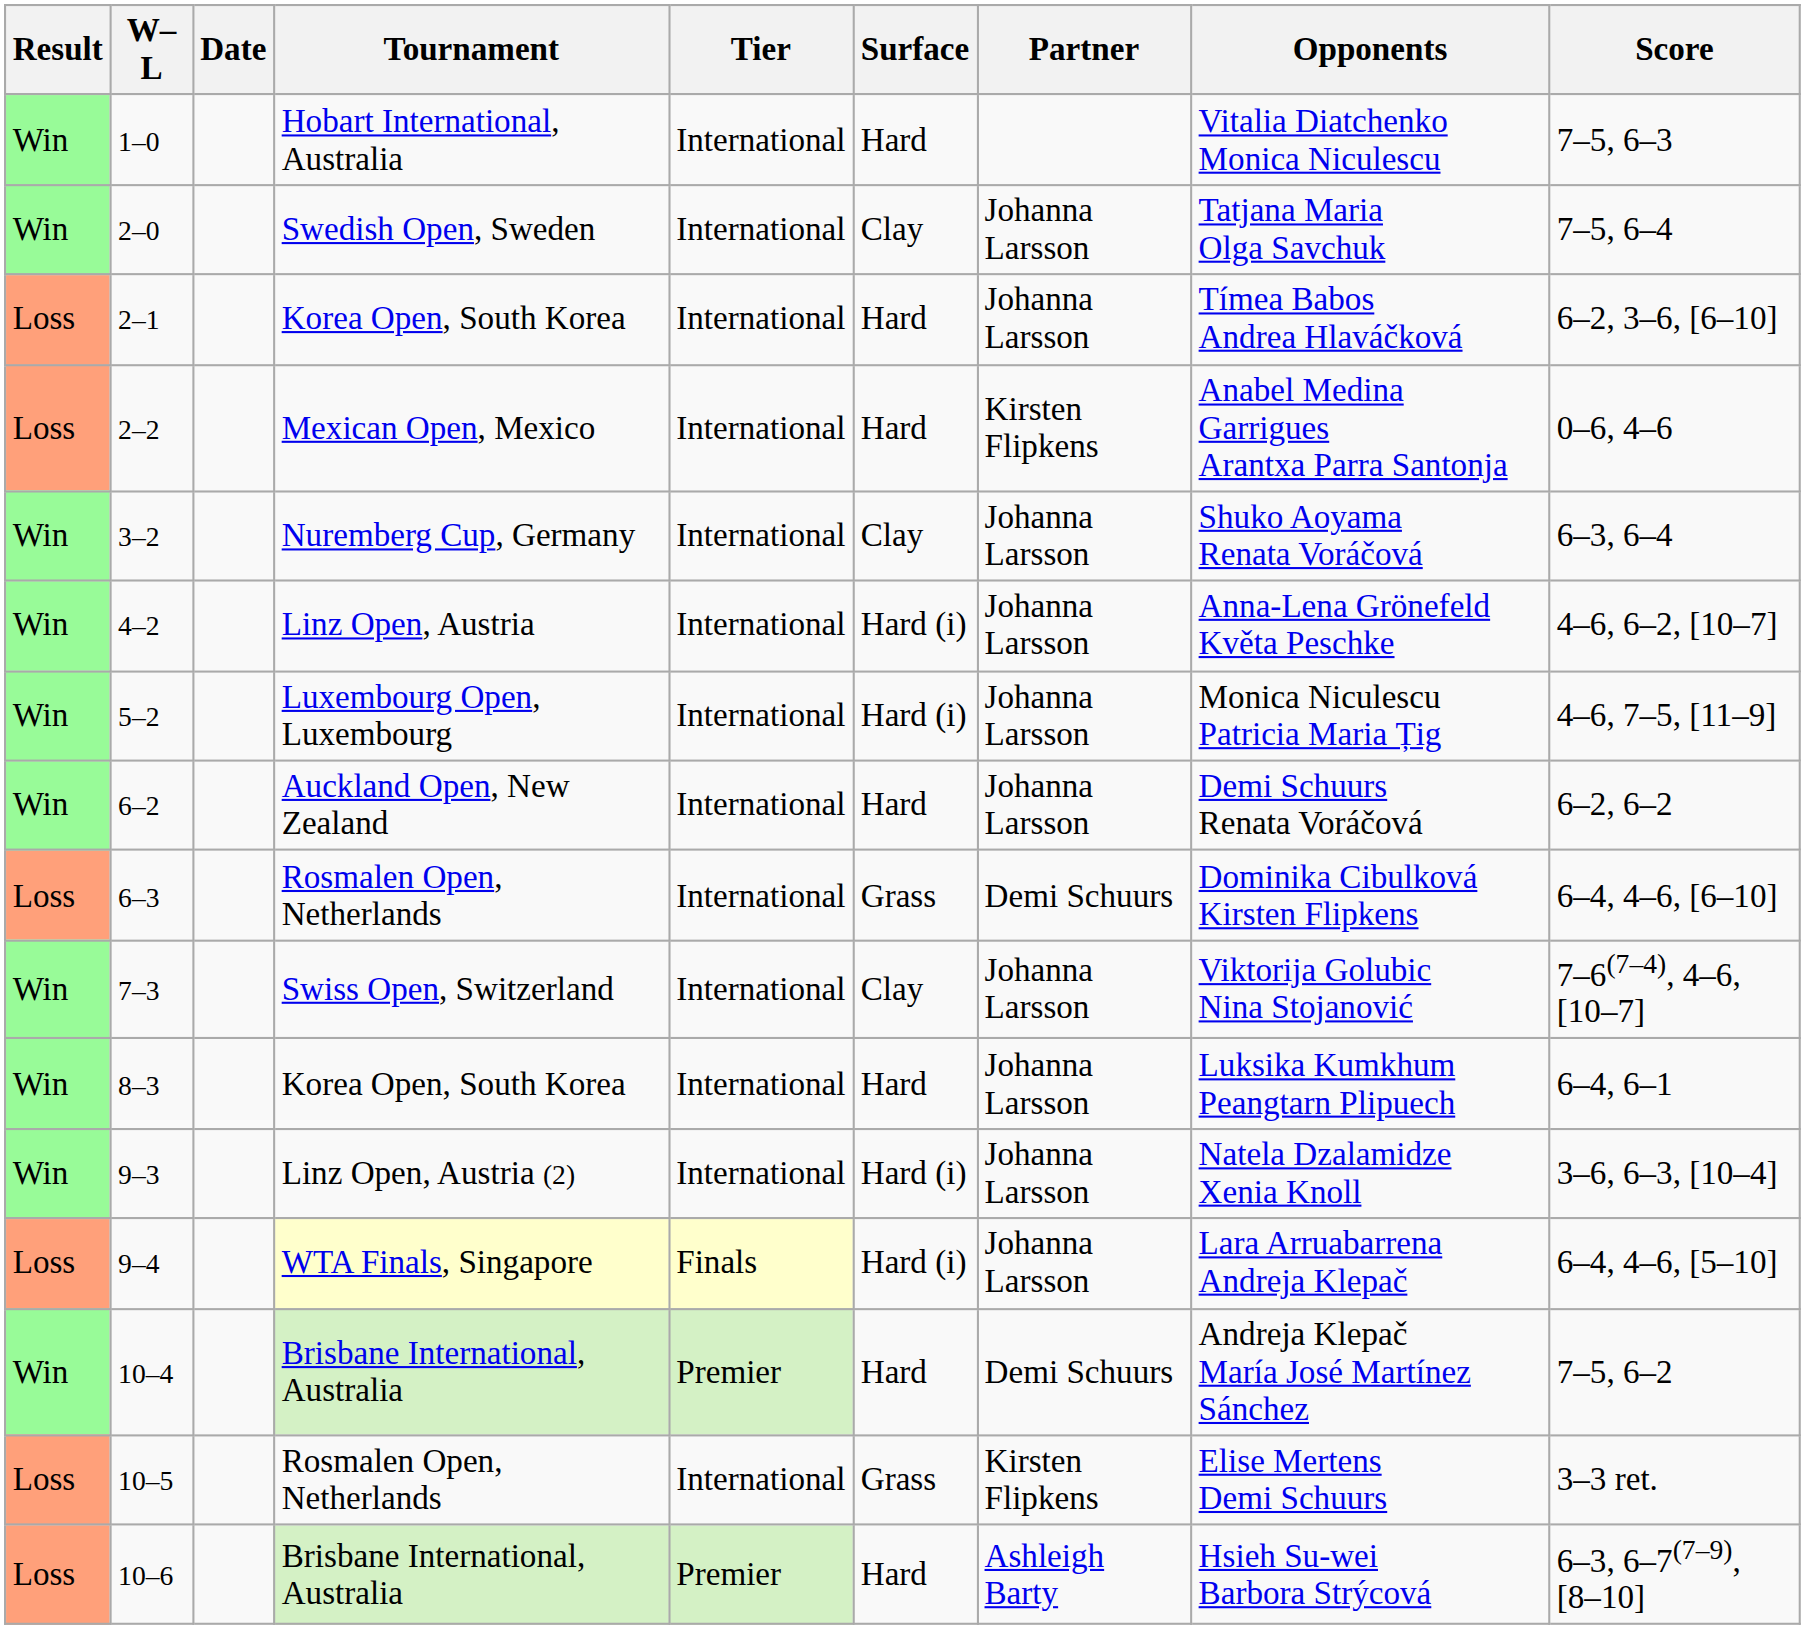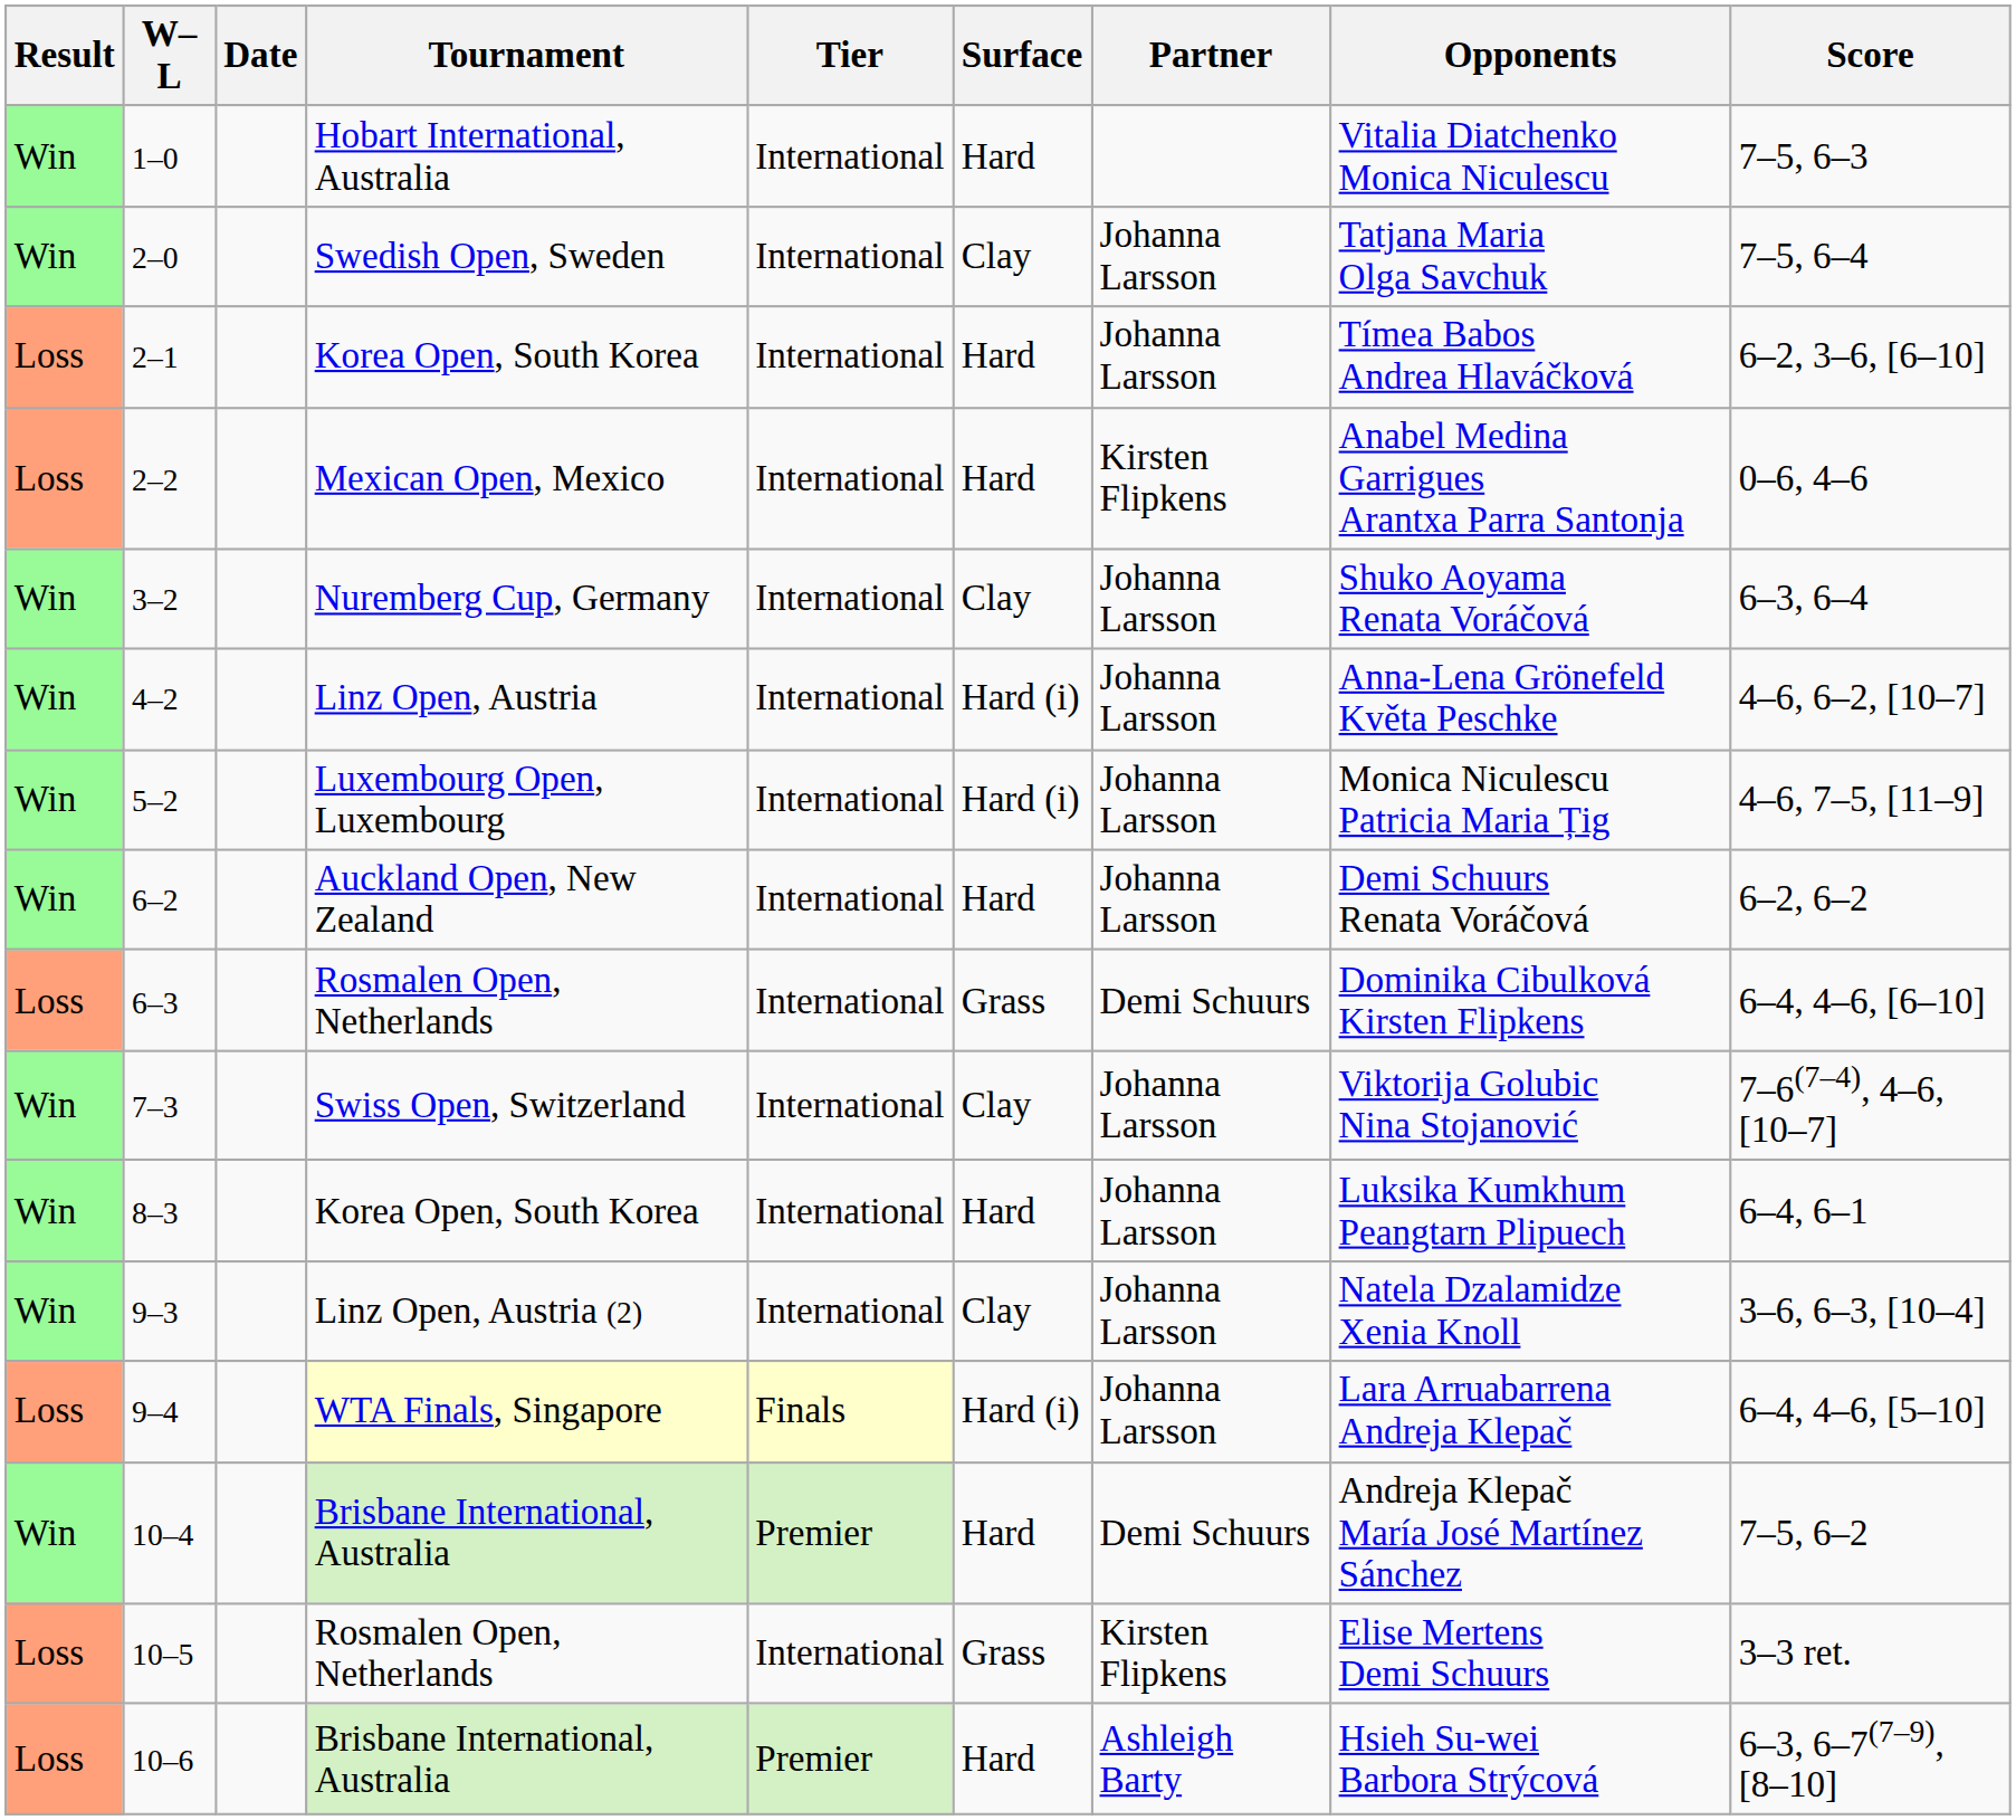 <table class="sortable wikitable">
 <tr>
 <th>Result</th>
 <th class=unsortable>W–L</th>
 <th>Date</th>
 <th>Tournament</th>
 <th>Tier</th>
 <th>Surface</th>
 <th>Partner</th>
 <th>Opponents</th>
 <th class=unsortable>Score</th>
 </tr>
 <tr>
 <td style=background:#98fb98>Win</td>
 <td><small>1–0</small></td>
 <td><a href='#'></a></td>
 <td><a href='#'>Hobart International</a>, Australia</td>
 <td>International</td>
 <td>Hard</td>
 <td></td>
 <td> <a href='#'>Vitalia Diatchenko</a> <br>  <a href='#'>Monica Niculescu</a></td>
 <td>7–5, 6–3</td>
 </tr>
 <tr>
 <td style=background:#98fb98>Win</td>
 <td><small>2–0</small></td>
 <td><a href='#'></a></td>
 <td><a href='#'>Swedish Open</a>, Sweden</td>
 <td>International</td>
 <td>Clay</td>
 <td> Johanna Larsson</td>
 <td> <a href='#'>Tatjana Maria</a> <br>  <a href='#'>Olga Savchuk</a></td>
 <td>7–5, 6–4</td>
 </tr>
 <tr>
 <td style=background:#ffa07a>Loss</td>
 <td><small>2–1</small></td>
 <td><a href='#'></a></td>
 <td><a href='#'>Korea Open</a>, South Korea</td>
 <td>International</td>
 <td>Hard</td>
 <td> Johanna Larsson</td>
 <td> <a href='#'>Tímea Babos</a>  <br>  <a href='#'>Andrea Hlaváčková</a></td>
 <td>6–2, 3–6, [6–10]</td>
 </tr>
 <tr>
 <td style=background:#ffa07a>Loss</td>
 <td><small>2–2</small></td>
 <td><a href='#'></a></td>
 <td><a href='#'>Mexican Open</a>, Mexico</td>
 <td>International</td>
 <td>Hard</td>
 <td> Kirsten Flipkens</td>
 <td> <a href='#'>Anabel Medina Garrigues</a> <br>  <a href='#'>Arantxa Parra Santonja</a></td>
 <td>0–6, 4–6</td>
 </tr>
 <tr>
 <td style=background:#98fb98>Win</td>
 <td><small>3–2</small></td>
 <td><a href='#'></a></td>
 <td><a href='#'>Nuremberg Cup</a>, Germany</td>
 <td>International</td>
 <td>Clay</td>
 <td> Johanna Larsson</td>
 <td> <a href='#'>Shuko Aoyama</a> <br>  <a href='#'>Renata Voráčová</a></td>
 <td>6–3, 6–4</td>
 </tr>
 <tr>
 <td style=background:#98fb98>Win</td>
 <td><small>4–2</small></td>
 <td><a href='#'></a></td>
 <td><a href='#'>Linz Open</a>, Austria</td>
 <td>International</td>
 <td>Hard (i)</td>
 <td> Johanna Larsson</td>
 <td> <a href='#'>Anna-Lena Grönefeld</a> <br>  <a href='#'>Květa Peschke</a></td>
 <td>4–6, 6–2, [10–7]</td>
 </tr>
 <tr>
 <td style=background:#98fb98>Win</td>
 <td><small>5–2</small></td>
 <td><a href='#'></a></td>
 <td><a href='#'>Luxembourg Open</a>, Luxembourg</td>
 <td>International</td>
 <td>Hard (i)</td>
 <td> Johanna Larsson</td>
 <td> Monica Niculescu <br>  <a href='#'>Patricia Maria Țig</a></td>
 <td>4–6, 7–5, [11–9]</td>
 </tr>
 <tr>
 <td style=background:#98fb98>Win</td>
 <td><small>6–2</small></td>
 <td><a href='#'></a></td>
 <td><a href='#'>Auckland Open</a>, New Zealand</td>
 <td>International</td>
 <td>Hard</td>
 <td> Johanna Larsson</td>
 <td> <a href='#'>Demi Schuurs</a> <br>  Renata Voráčová</td>
 <td>6–2, 6–2</td>
 </tr>
 <tr>
 <td style=background:#ffa07a>Loss</td>
 <td><small>6–3</small></td>
 <td><a href='#'></a></td>
 <td><a href='#'>Rosmalen Open</a>, Netherlands</td>
 <td>International</td>
 <td>Grass</td>
 <td> Demi Schuurs</td>
 <td> <a href='#'>Dominika Cibulková</a> <br>  <a href='#'>Kirsten Flipkens</a></td>
 <td>6–4, 4–6, [6–10]</td>
 </tr>
 <tr>
 <td style=background:#98fb98>Win</td>
 <td><small>7–3</small></td>
 <td><a href='#'></a></td>
 <td><a href='#'>Swiss Open</a>, Switzerland</td>
 <td>International</td>
 <td>Clay</td>
 <td> Johanna Larsson</td>
 <td> <a href='#'>Viktorija Golubic</a> <br>  <a href='#'>Nina Stojanović</a></td>
 <td>7–6<sup>(7–4)</sup>, 4–6, [10–7]</td>
 </tr>
 <tr>
 <td style=background:#98fb98>Win</td>
 <td><small>8–3</small></td>
 <td><a href='#'></a></td>
 <td>Korea Open, South Korea</td>
 <td>International</td>
 <td>Hard</td>
 <td> Johanna Larsson</td>
 <td> <a href='#'>Luksika Kumkhum</a> <br>  <a href='#'>Peangtarn Plipuech</a></td>
 <td>6–4, 6–1</td>
 </tr>
 <tr>
 <td style=background:#98fb98>Win</td>
 <td><small>9–3</small></td>
 <td><a href='#'></a></td>
 <td>Linz Open, Austria <small>(2)</small></td>
 <td>International</td>
-<td>Hard (i)</td>
+<td>Clay</td>
 <td> Johanna Larsson</td>
 <td> <a href='#'>Natela Dzalamidze</a> <br>  <a href='#'>Xenia Knoll</a></td>
 <td>3–6, 6–3, [10–4]</td>
 </tr>
 <tr>
 <td style=background:#ffa07a>Loss</td>
 <td><small>9–4</small></td>
 <td><a href='#'></a></td>
 <td style=background:#FFFFCC><a href='#'>WTA Finals</a>, Singapore</td>
 <td style=background:#FFFFCC>Finals</td>
 <td>Hard (i)</td>
 <td> Johanna Larsson</td>
 <td> <a href='#'>Lara Arruabarrena</a> <br>  <a href='#'>Andreja Klepač</a></td>
 <td>6–4, 4–6, [5–10]</td>
 </tr>
 <tr>
 <td style=background:#98fb98>Win</td>
 <td><small>10–4</small></td>
 <td><a href='#'></a></td>
 <td style=background:#d4f1c5><a href='#'>Brisbane International</a>, Australia</td>
 <td style=background:#d4f1c5>Premier</td>
 <td>Hard</td>
 <td> Demi Schuurs</td>
 <td> Andreja Klepač <br>  <a href='#'>María José Martínez Sánchez</a></td>
 <td>7–5, 6–2</td>
 </tr>
 <tr>
 <td style=background:#ffa07a>Loss</td>
 <td><small>10–5</small></td>
 <td><a href='#'></a></td>
 <td>Rosmalen Open, Netherlands</td>
 <td>International</td>
 <td>Grass</td>
 <td> Kirsten Flipkens</td>
 <td> <a href='#'>Elise Mertens</a> <br>  <a href='#'>Demi Schuurs</a></td>
 <td>3–3 ret.</td>
 </tr>
 <tr>
 <td style=background:#ffa07a>Loss</td>
 <td><small>10–6</small></td>
 <td><a href='#'></a></td>
 <td style=background:#d4f1c5>Brisbane International, Australia</td>
 <td style=background:#d4f1c5>Premier</td>
 <td>Hard</td>
 <td> <a href='#'>Ashleigh Barty</a></td>
 <td> <a href='#'>Hsieh Su-wei</a> <br>  <a href='#'>Barbora Strýcová</a></td>
 <td>6–3, 6–7<sup>(7–9)</sup>, [8–10]</td>
 </tr>
 </table>
